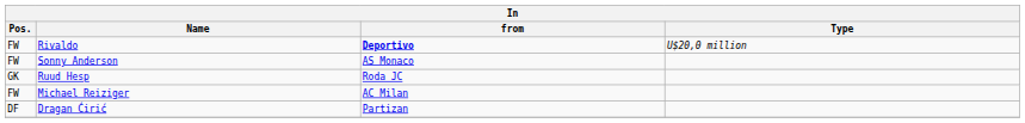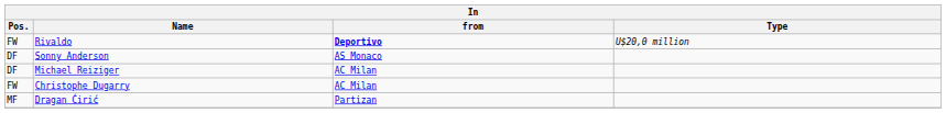 <table class="wikitable" style="font-size:90%;width:99%;">
 <tr>
 <th colspan="4">In</th>
 </tr>
 <tr>
 <th width=3%>Pos.</th>
 <th width=32%>Name</th>
 <th width=30%>from</th>
 <th width=35%>Type</th>
 </tr>
 <tr>
 <td>FW</td>
 <td><a href='#'>Rivaldo</a></td>
 <td><strong><a href='#'>Deportivo</a></strong></td>
 <td><em>U$20,0 million</em></td>
 </tr>
 <tr>
-<td>FW</td>
+<td>DF</td>
 <td><a href='#'>Sonny Anderson</a></td>
 <td><a href='#'>AS Monaco</a></td>
 <td></td>
 </tr>
 <tr>
-<td>GK</td>
-<td><a href='#'>Ruud Hesp</a></td>
-<td><a href='#'>Roda JC</a></td>
-<td></td>
-</tr>
-<tr>
-<td>FW</td>
+<td>DF</td>
 <td><a href='#'>Michael Reiziger</a></td>
 <td><a href='#'>AC Milan</a></td>
 <td></td>
 </tr>
 <tr>
-<td>DF</td>
+<td>FW</td>
+<td><a href='#'>Christophe Dugarry</a></td>
+<td><a href='#'>AC Milan</a></td>
+<td></td>
+</tr>
+<tr>
+<td>MF</td>
 <td><a href='#'>Dragan Ćirić</a></td>
 <td><a href='#'>Partizan</a></td>
 <td></td>
 </tr>
 <tr>
 </tr>
 </table>
